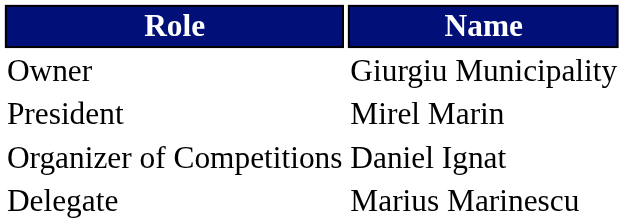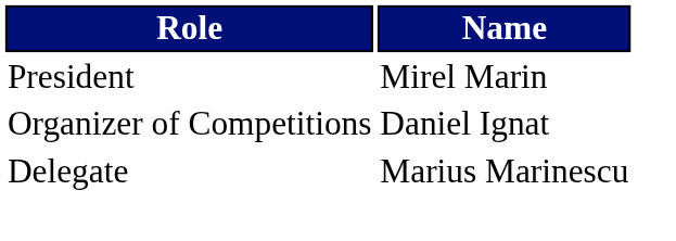 <table class="toccolours">
 <tr>
 <th style="background:#001078;color:#FFFFFF;border:1px solid #000000">Role</th>
 <th style="background:#001078;color:#FFFFFF;border:1px solid #000000">Name</th>
-</tr>
-<tr>
-<td>Owner</td>
-<td> Giurgiu Municipality</td>
 </tr>
 <tr>
 <td>President</td>
 <td> Mirel Marin</td>
 </tr>
 <tr>
 <td>Organizer of Competitions</td>
 <td> Daniel Ignat</td>
 </tr>
 <tr>
 <td>Delegate</td>
 <td> Marius Marinescu</td>
 </tr>
 </table>
